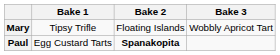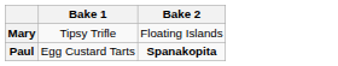 <table class="wikitable" style="text-align:center;">
 <tr>
 <th scope="col"></th>
 <th scope="col">Bake 1</th>
 <th scope="col">Bake 2</th>
-<th scope="col">Bake 3</th>
 </tr>
 <tr>
 <th scope="row">Mary</th>
 <td>Tipsy Trifle</td>
 <td>Floating Islands</td>
-<td>Wobbly Apricot Tart</td>
 </tr>
 <tr>
 <th scope="row">Paul</th>
 <td>Egg Custard Tarts</td>
 <td><strong>Spanakopita</strong></td>
-<td></td>
 </tr>
 </table>
